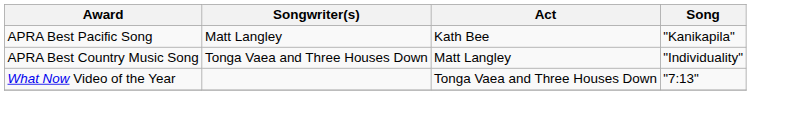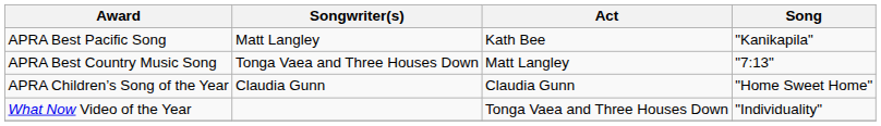 <table class="wikitable">
 <tr>
 <th>Award</th>
 <th>Songwriter(s)</th>
 <th>Act</th>
 <th>Song</th>
 </tr>
 <tr>
 <td>APRA Best Pacific Song</td>
 <td>Matt Langley</td>
 <td>Kath Bee</td>
 <td>"Kanikapila"</td>
 </tr>
 <tr>
 <td>APRA Best Country Music Song</td>
 <td>Tonga Vaea and Three Houses Down</td>
 <td>Matt Langley</td>
-<td>"Individuality"</td>
+<td>"7:13"</td>
+</tr>
+<tr>
+<td>APRA Children’s Song of the Year</td>
+<td>Claudia Gunn</td>
+<td>Claudia Gunn</td>
+<td>"Home Sweet Home"</td>
 </tr>
 <tr>
 <td><em><a href='#'>What Now</a></em> Video of the Year</td>
 <td></td>
 <td>Tonga Vaea and Three Houses Down</td>
-<td>"7:13"</td>
+<td>"Individuality"</td>
 </tr>
 <tr>
 </tr>
 </table>
